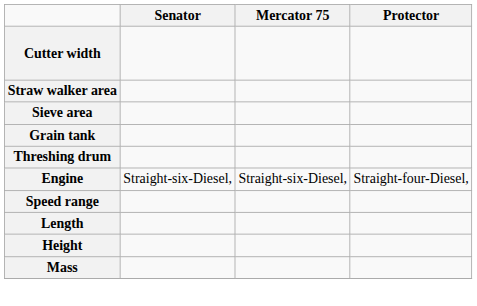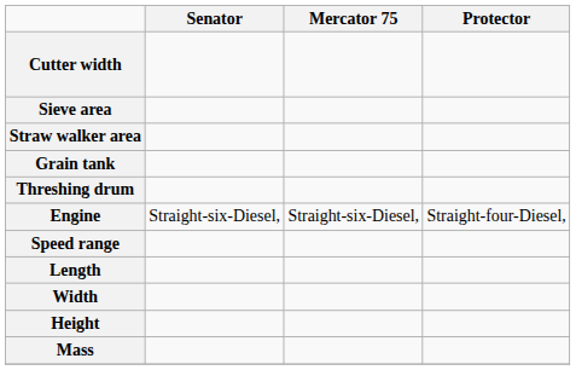 <table class="wikitable">
 <tr>
 <td></td>
 <th>Senator</th>
 <th>Mercator 75</th>
 <th>Protector</th>
 </tr>
 <tr>
 <th>Cutter width</th>
 <td><br><br><br></td>
 <td></td>
 <td><br></td>
 </tr>
 <tr>
-<th>Straw walker area</th>
+<th>Sieve area</th>
 <td></td>
 <td></td>
 <td></td>
 </tr>
 <tr>
-<th>Sieve area</th>
+<th>Straw walker area</th>
 <td></td>
 <td></td>
 <td></td>
 </tr>
 <tr>
 <th>Grain tank</th>
 <td></td>
 <td></td>
 <td></td>
 </tr>
 <tr>
 <th>Threshing drum</th>
 <td></td>
 <td></td>
 <td></td>
 </tr>
 <tr>
 <th>Engine</th>
 <td>Straight-six-Diesel, </td>
 <td>Straight-six-Diesel, </td>
 <td>Straight-four-Diesel, </td>
 </tr>
 <tr>
 <th>Speed range</th>
 <td></td>
 <td></td>
 <td></td>
 </tr>
 <tr>
 <th>Length</th>
 <td></td>
 <td></td>
 <td></td>
 </tr>
 <tr>
+<th>Width</th>
+<td></td>
+<td></td>
+<td></td>
+</tr>
+<tr>
 <th>Height</th>
 <td></td>
 <td></td>
 <td></td>
 </tr>
 <tr>
 <th>Mass</th>
 <td></td>
 <td></td>
 <td></td>
 </tr>
 <tr>
 </tr>
 </table>
